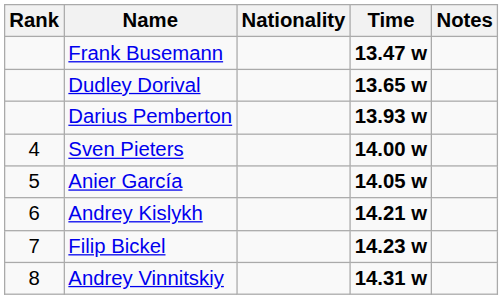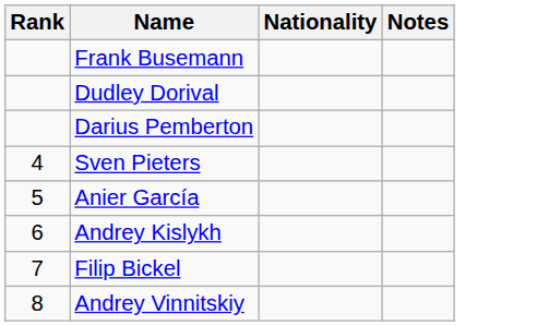 <table class="wikitable sortable" style="text-align:center">
 <tr>
 <th>Rank</th>
 <th>Name</th>
 <th>Nationality</th>
-<th>Time</th>
 <th>Notes</th>
 </tr>
 <tr>
 <td></td>
 <td align=left><a href='#'>Frank Busemann</a></td>
 <td align=left></td>
-<td><strong>13.47</strong> <strong>w</strong></td>
 <td></td>
 </tr>
 <tr>
 <td></td>
 <td align=left><a href='#'>Dudley Dorival</a></td>
 <td align=left></td>
-<td><strong>13.65</strong> <strong>w</strong></td>
 <td></td>
 </tr>
 <tr>
 <td></td>
 <td align=left><a href='#'>Darius Pemberton</a></td>
 <td align=left></td>
-<td><strong>13.93</strong> <strong>w</strong></td>
 <td></td>
 </tr>
 <tr>
 <td>4</td>
 <td align=left><a href='#'>Sven Pieters</a></td>
 <td align=left></td>
-<td><strong>14.00</strong> <strong>w</strong></td>
 <td></td>
 </tr>
 <tr>
 <td>5</td>
 <td align=left><a href='#'>Anier García</a></td>
 <td align=left></td>
-<td><strong>14.05</strong> <strong>w</strong></td>
 <td></td>
 </tr>
 <tr>
 <td>6</td>
 <td align=left><a href='#'>Andrey Kislykh</a></td>
 <td align=left></td>
-<td><strong>14.21</strong> <strong>w</strong></td>
 <td></td>
 </tr>
 <tr>
 <td>7</td>
 <td align=left><a href='#'>Filip Bickel</a></td>
 <td align=left></td>
-<td><strong>14.23</strong> <strong>w</strong></td>
 <td></td>
 </tr>
 <tr>
 <td>8</td>
 <td align=left><a href='#'>Andrey Vinnitskiy</a></td>
 <td align=left></td>
-<td><strong>14.31</strong> <strong>w</strong></td>
 <td></td>
 </tr>
 </table>
